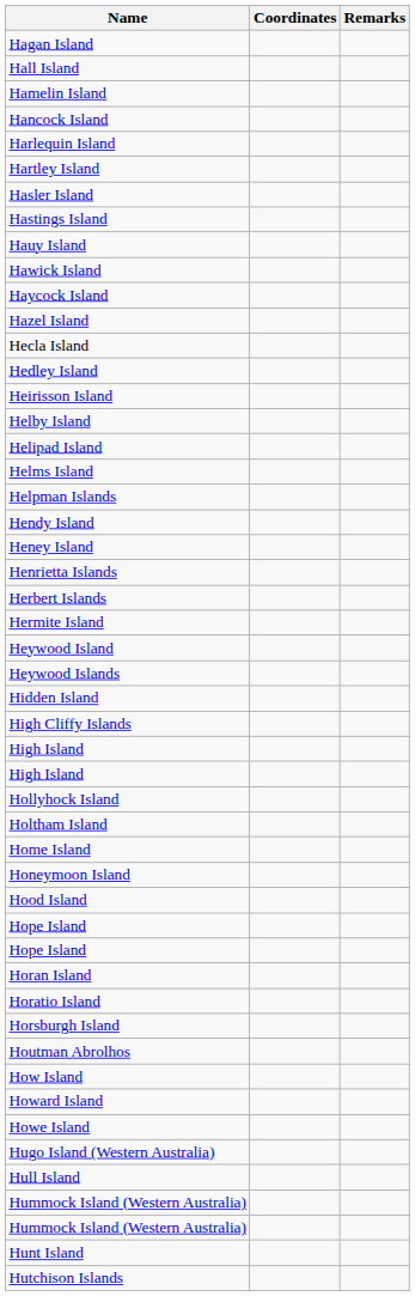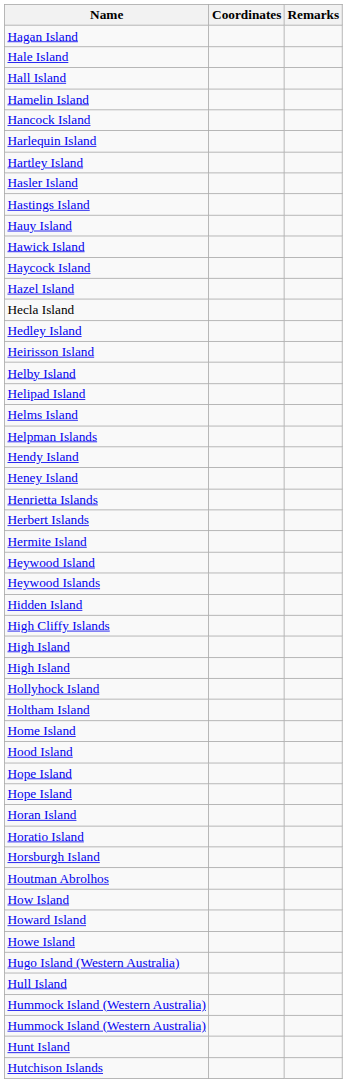 <table class="wikitable">
 <tr>
 <th>Name</th>
 <th>Coordinates</th>
 <th>Remarks</th>
 </tr>
 <tr>
 <td><a href='#'>Hagan Island</a></td>
+<td></td>
+<td></td>
+</tr>
+<tr>
+<td><a href='#'>Hale Island</a></td>
 <td></td>
 <td></td>
 </tr>
 <tr>
 <td><a href='#'>Hall Island</a></td>
 <td></td>
 <td></td>
 </tr>
 <tr>
 <td><a href='#'>Hamelin Island</a></td>
 <td></td>
 <td></td>
 </tr>
 <tr>
 <td><a href='#'>Hancock Island</a></td>
 <td></td>
 <td></td>
 </tr>
 <tr>
 <td><a href='#'>Harlequin Island</a></td>
 <td></td>
 <td></td>
 </tr>
 <tr>
 <td><a href='#'>Hartley Island</a></td>
 <td></td>
 <td></td>
 </tr>
 <tr>
 <td><a href='#'>Hasler Island</a></td>
 <td></td>
 <td></td>
 </tr>
 <tr>
 <td><a href='#'>Hastings Island</a></td>
 <td></td>
 <td></td>
 </tr>
 <tr>
 <td><a href='#'>Hauy Island</a></td>
 <td></td>
 <td></td>
 </tr>
 <tr>
 <td><a href='#'>Hawick Island</a></td>
 <td></td>
 <td></td>
 </tr>
 <tr>
 <td><a href='#'>Haycock Island</a></td>
 <td></td>
 <td></td>
 </tr>
 <tr>
 <td><a href='#'>Hazel Island</a></td>
 <td></td>
 <td></td>
 </tr>
 <tr>
 <td>Hecla Island</td>
 <td></td>
 <td></td>
 </tr>
 <tr>
 <td><a href='#'>Hedley Island</a></td>
 <td></td>
 <td></td>
 </tr>
 <tr>
 <td><a href='#'>Heirisson Island</a></td>
 <td></td>
 <td></td>
 </tr>
 <tr>
 <td><a href='#'>Helby Island</a></td>
 <td></td>
 <td></td>
 </tr>
 <tr>
 <td><a href='#'>Helipad Island</a></td>
 <td></td>
 <td></td>
 </tr>
 <tr>
 <td><a href='#'>Helms Island</a></td>
 <td></td>
 <td></td>
 </tr>
 <tr>
 <td><a href='#'>Helpman Islands</a></td>
 <td></td>
 <td></td>
 </tr>
 <tr>
 <td><a href='#'>Hendy Island</a></td>
 <td></td>
 <td></td>
 </tr>
 <tr>
 <td><a href='#'>Heney Island</a></td>
 <td></td>
 <td></td>
 </tr>
 <tr>
 <td><a href='#'>Henrietta Islands</a></td>
 <td></td>
 <td></td>
 </tr>
 <tr>
 <td><a href='#'>Herbert Islands</a></td>
 <td></td>
 <td></td>
 </tr>
 <tr>
 <td><a href='#'>Hermite Island</a></td>
 <td></td>
 <td></td>
 </tr>
 <tr>
 <td><a href='#'>Heywood Island</a></td>
 <td></td>
 <td></td>
 </tr>
 <tr>
 <td><a href='#'>Heywood Islands</a></td>
 <td></td>
 <td></td>
 </tr>
 <tr>
 <td><a href='#'>Hidden Island</a></td>
 <td></td>
 <td></td>
 </tr>
 <tr>
 <td><a href='#'>High Cliffy Islands</a></td>
 <td></td>
 <td></td>
 </tr>
 <tr>
 <td><a href='#'>High Island</a></td>
 <td></td>
 <td></td>
 </tr>
 <tr>
 <td><a href='#'>High Island</a></td>
 <td></td>
 <td></td>
 </tr>
 <tr>
 <td><a href='#'>Hollyhock Island</a></td>
 <td></td>
 <td></td>
 </tr>
 <tr>
 <td><a href='#'>Holtham Island</a></td>
 <td></td>
 <td></td>
 </tr>
 <tr>
 <td><a href='#'>Home Island</a></td>
 <td></td>
 <td></td>
 </tr>
 <tr>
-<td><a href='#'>Honeymoon Island</a></td>
-<td></td>
-<td></td>
-</tr>
-<tr>
 <td><a href='#'>Hood Island</a></td>
 <td></td>
 <td></td>
 </tr>
 <tr>
 <td><a href='#'>Hope Island</a></td>
 <td></td>
 <td></td>
 </tr>
 <tr>
 <td><a href='#'>Hope Island</a></td>
 <td></td>
 <td></td>
 </tr>
 <tr>
 <td><a href='#'>Horan Island</a></td>
 <td></td>
 <td></td>
 </tr>
 <tr>
 <td><a href='#'>Horatio Island</a></td>
 <td></td>
 <td></td>
 </tr>
 <tr>
 <td><a href='#'>Horsburgh Island</a></td>
 <td></td>
 <td></td>
 </tr>
 <tr>
 <td><a href='#'>Houtman Abrolhos</a></td>
 <td></td>
 <td></td>
 </tr>
 <tr>
 <td><a href='#'>How Island</a></td>
 <td></td>
 <td></td>
 </tr>
 <tr>
 <td><a href='#'>Howard Island</a></td>
 <td></td>
 <td></td>
 </tr>
 <tr>
 <td><a href='#'>Howe Island</a></td>
 <td></td>
 <td></td>
 </tr>
 <tr>
 <td><a href='#'>Hugo Island (Western Australia)</a></td>
 <td></td>
 <td></td>
 </tr>
 <tr>
 <td><a href='#'>Hull Island</a></td>
 <td></td>
 <td></td>
 </tr>
 <tr>
 <td><a href='#'>Hummock Island (Western Australia)</a></td>
 <td></td>
 <td></td>
 </tr>
 <tr>
 <td><a href='#'>Hummock Island (Western Australia)</a></td>
 <td></td>
 <td></td>
 </tr>
 <tr>
 <td><a href='#'>Hunt Island</a></td>
 <td></td>
 <td></td>
 </tr>
 <tr>
 <td><a href='#'>Hutchison Islands</a></td>
 <td></td>
 <td></td>
 </tr>
 </table>
